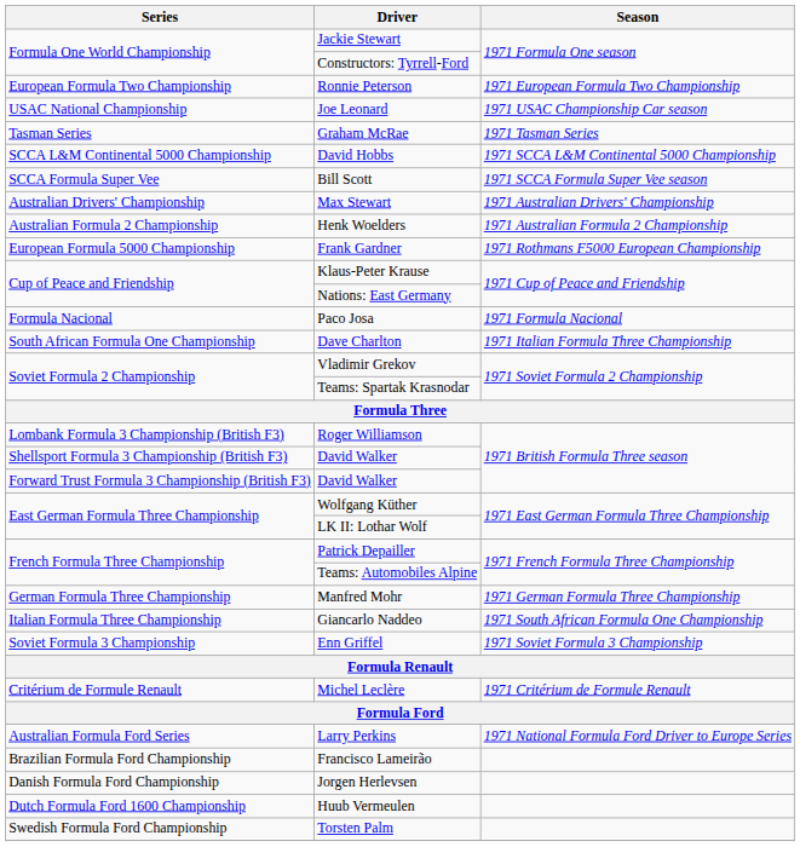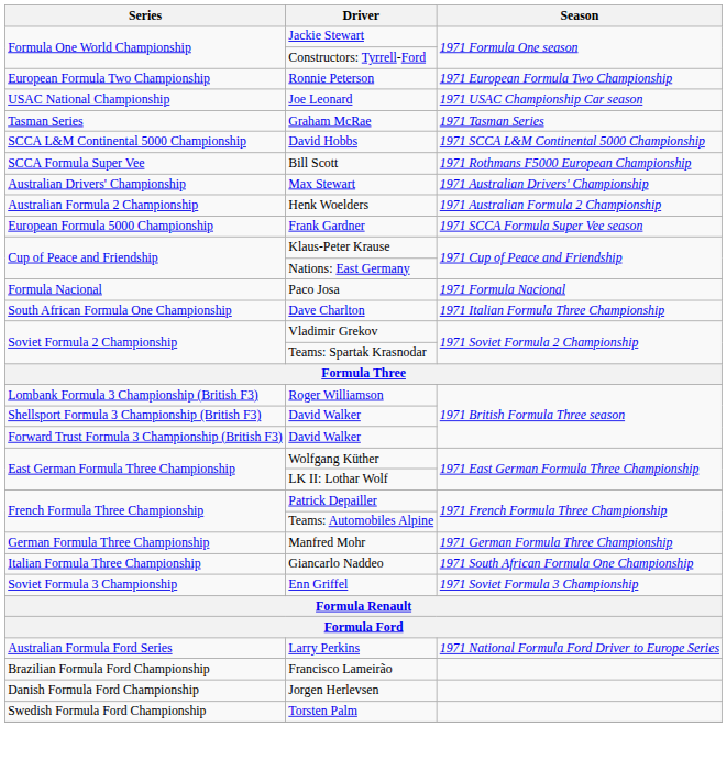 <table class="wikitable" style="font-size: 87%;">
 <tr>
 <th>Series</th>
 <th>Driver</th>
 <th>Season</th>
 </tr>
 <tr>
 <td rowspan=2><a href='#'>Formula One World Championship</a></td>
 <td> <a href='#'>Jackie Stewart</a></td>
 <td rowspan=2><em><a href='#'>1971 Formula One season</a></em></td>
 </tr>
 <tr>
 <td>Constructors:  <a href='#'>Tyrrell</a>-<a href='#'>Ford</a></td>
 </tr>
 <tr>
 <td><a href='#'>European Formula Two Championship</a></td>
 <td> <a href='#'>Ronnie Peterson</a></td>
 <td><em><a href='#'>1971 European Formula Two Championship</a></em></td>
 </tr>
 <tr>
 <td><a href='#'>USAC National Championship</a></td>
 <td> <a href='#'>Joe Leonard</a></td>
 <td><em><a href='#'>1971 USAC Championship Car season</a></em></td>
 </tr>
 <tr>
 <td><a href='#'>Tasman Series</a></td>
 <td> <a href='#'>Graham McRae</a></td>
 <td><em><a href='#'>1971 Tasman Series</a></em></td>
 </tr>
 <tr>
 <td><a href='#'>SCCA L&M Continental 5000 Championship</a></td>
 <td> <a href='#'>David Hobbs</a></td>
 <td><em><a href='#'>1971 SCCA L&M Continental 5000 Championship</a></em></td>
 </tr>
 <tr>
 <td><a href='#'>SCCA Formula Super Vee</a></td>
 <td> Bill Scott</td>
-<td><em><a href='#'>1971 SCCA Formula Super Vee season</a></em></td>
+<td><em><a href='#'>1971 Rothmans F5000 European Championship</a></em></td>
 </tr>
 <tr>
 <td><a href='#'>Australian Drivers' Championship</a></td>
 <td> <a href='#'>Max Stewart</a></td>
 <td><em><a href='#'>1971 Australian Drivers' Championship</a></em></td>
 </tr>
 <tr>
 <td><a href='#'>Australian Formula 2 Championship</a></td>
 <td> Henk Woelders</td>
 <td><em><a href='#'>1971 Australian Formula 2 Championship</a></em></td>
 </tr>
 <tr>
 <td><a href='#'>European Formula 5000 Championship</a></td>
 <td> <a href='#'>Frank Gardner</a></td>
-<td><em><a href='#'>1971 Rothmans F5000 European Championship</a></em></td>
+<td><em><a href='#'>1971 SCCA Formula Super Vee season</a></em></td>
 </tr>
 <tr>
 <td rowspan=2><a href='#'>Cup of Peace and Friendship</a></td>
 <td> Klaus-Peter Krause</td>
 <td rowspan=2><em><a href='#'>1971 Cup of Peace and Friendship</a></em></td>
 </tr>
 <tr>
 <td>Nations:  <a href='#'>East Germany</a></td>
 </tr>
 <tr>
 <td><a href='#'>Formula Nacional</a></td>
 <td> Paco Josa</td>
 <td><em><a href='#'>1971 Formula Nacional</a></em></td>
 </tr>
 <tr>
 <td><a href='#'>South African Formula One Championship</a></td>
 <td> <a href='#'>Dave Charlton</a></td>
 <td><em><a href='#'>1971 Italian Formula Three Championship</a></em></td>
 </tr>
 <tr>
 <td rowspan=2><a href='#'>Soviet Formula 2 Championship</a></td>
 <td> Vladimir Grekov</td>
 <td rowspan=2><em><a href='#'>1971 Soviet Formula 2 Championship</a></em></td>
 </tr>
 <tr>
 <td>Teams:  Spartak Krasnodar</td>
 </tr>
 <tr>
 <th colspan=3><a href='#'>Formula Three</a></th>
 </tr>
 <tr>
 <td><a href='#'>Lombank Formula 3 Championship (British F3)</a></td>
 <td> <a href='#'>Roger Williamson</a></td>
 <td rowspan=3><em><a href='#'>1971 British Formula Three season</a></em></td>
 </tr>
 <tr>
 <td><a href='#'>Shellsport Formula 3 Championship (British F3)</a></td>
 <td> <a href='#'>David Walker</a></td>
 </tr>
 <tr>
 <td><a href='#'>Forward Trust Formula 3 Championship (British F3)</a></td>
 <td> <a href='#'>David Walker</a></td>
 </tr>
 <tr>
 <td rowspan=2><a href='#'>East German Formula Three Championship</a></td>
 <td> Wolfgang Küther</td>
 <td rowspan=2><em><a href='#'>1971 East German Formula Three Championship</a></em></td>
 </tr>
 <tr>
 <td>LK II:  Lothar Wolf</td>
 </tr>
 <tr>
 <td rowspan=2><a href='#'>French Formula Three Championship</a></td>
 <td> <a href='#'>Patrick Depailler</a></td>
 <td rowspan=2><em><a href='#'>1971 French Formula Three Championship</a></em></td>
 </tr>
 <tr>
 <td>Teams:  <a href='#'>Automobiles Alpine</a></td>
 </tr>
 <tr>
 <td><a href='#'>German Formula Three Championship</a></td>
 <td> Manfred Mohr</td>
 <td><em><a href='#'>1971 German Formula Three Championship</a></em></td>
 </tr>
 <tr>
 <td><a href='#'>Italian Formula Three Championship</a></td>
 <td> Giancarlo Naddeo</td>
 <td><em><a href='#'>1971 South African Formula One Championship</a></em></td>
 </tr>
 <tr>
 <td><a href='#'>Soviet Formula 3 Championship</a></td>
 <td> <a href='#'>Enn Griffel</a></td>
 <td><em><a href='#'>1971 Soviet Formula 3 Championship</a></em></td>
 </tr>
 <tr>
 <th colspan=3><a href='#'>Formula Renault</a></th>
 </tr>
 <tr>
-<td><a href='#'>Critérium de Formule Renault</a></td>
-<td> <a href='#'>Michel Leclère</a></td>
-<td><em><a href='#'>1971 Critérium de Formule Renault</a></em></td>
-</tr>
-<tr>
 <th colspan=3><a href='#'>Formula Ford</a></th>
 </tr>
 <tr>
 <td><a href='#'>Australian Formula Ford Series</a></td>
 <td> <a href='#'>Larry Perkins</a></td>
 <td><em><a href='#'>1971 National Formula Ford Driver to Europe Series</a></em></td>
 </tr>
 <tr>
 <td>Brazilian Formula Ford Championship</td>
 <td> Francisco Lameirão</td>
 <td></td>
 </tr>
 <tr>
 <td>Danish Formula Ford Championship</td>
 <td> Jorgen Herlevsen</td>
 <td></td>
 </tr>
 <tr>
-<td><a href='#'>Dutch Formula Ford 1600 Championship</a></td>
-<td> Huub Vermeulen</td>
-<td></td>
-</tr>
-<tr>
 <td>Swedish Formula Ford Championship</td>
 <td> <a href='#'>Torsten Palm</a></td>
 <td></td>
 </tr>
 <tr>
 </tr>
 </table>
